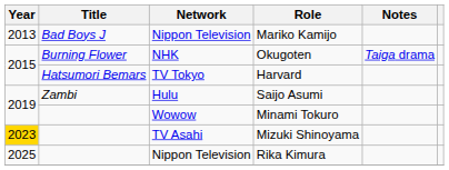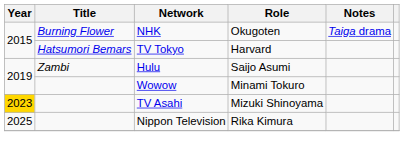 <table class="wikitable">
 <tr>
 <th>Year</th>
 <th>Title</th>
 <th>Network</th>
 <th>Role</th>
 <th>Notes</th>
 <th></th>
-</tr>
-<tr>
-<td>2013</td>
-<td><a href='#'><em>Bad Boys J</em></a></td>
-<td><a href='#'>Nippon Television</a></td>
-<td>Mariko Kamijo</td>
-<td></td>
-<td></td>
 </tr>
 <tr>
 <td rowspan="2">2015</td>
 <td><em><a href='#'>Burning Flower</a></em></td>
 <td><a href='#'>NHK</a></td>
 <td>Okugoten</td>
 <td><a href='#'><em>Taiga</em> drama</a></td>
 <td></td>
 </tr>
 <tr>
 <td><em><a href='#'>Hatsumori Bemars</a></em></td>
 <td><a href='#'>TV Tokyo</a></td>
 <td>Harvard</td>
 <td></td>
 <td></td>
 </tr>
 <tr>
 <td rowspan="2">2019</td>
 <td><em>Zambi</em></td>
 <td><a href='#'>Hulu</a></td>
 <td>Saijo Asumi</td>
 <td></td>
 <td></td>
 </tr>
 <tr>
 <td><em></em></td>
 <td><a href='#'>Wowow</a></td>
 <td>Minami Tokuro</td>
 <td></td>
 <td></td>
 </tr>
 <tr>
 <td style="background: gold;">2023</td>
 <td><em></em></td>
 <td><a href='#'>TV Asahi</a></td>
 <td>Mizuki Shinoyama</td>
 <td></td>
 <td></td>
 </tr>
 <tr>
 <td>2025</td>
 <td><em></em></td>
 <td>Nippon Television</td>
 <td>Rika Kimura</td>
 <td></td>
 <td></td>
 </tr>
 <tr>
 </tr>
 </table>
